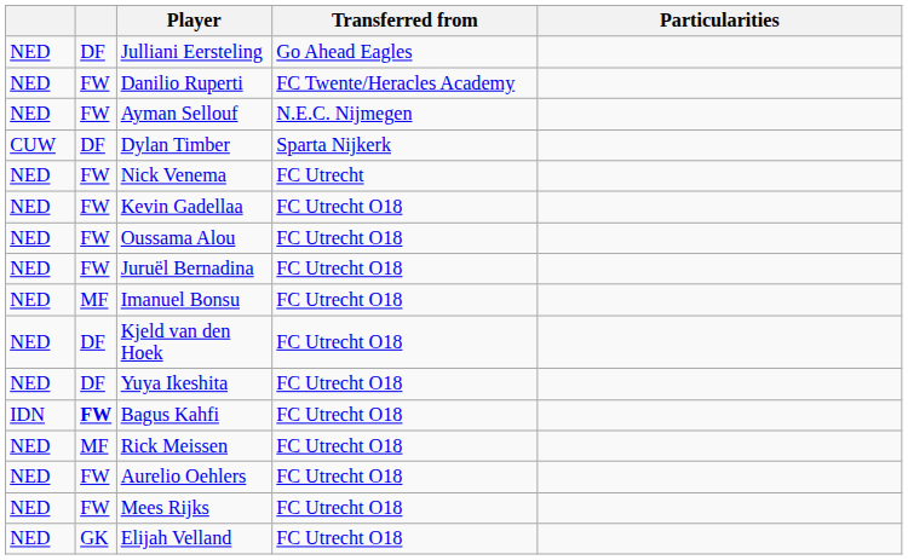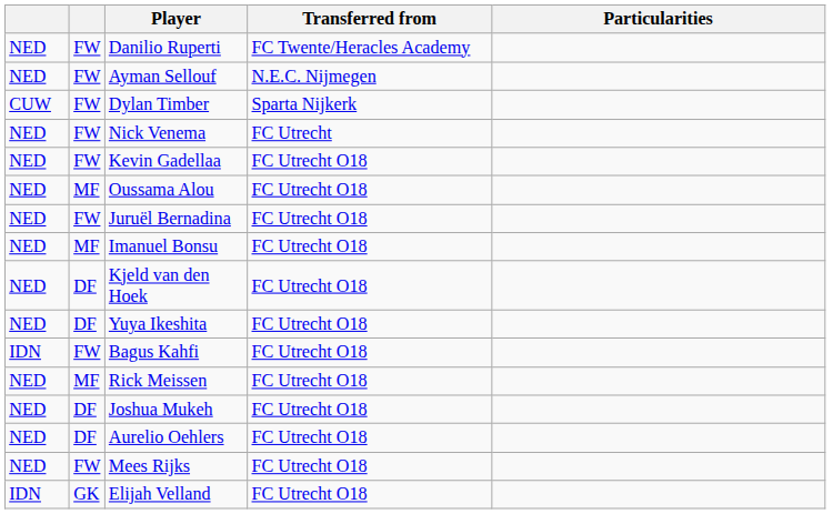 <table class="wikitable plainrowheaders sortable">
 <tr>
 <th style="width: 50px;"></th>
 <th style="width: 10px;"></th>
 <th style="width: 120px;">Player</th>
 <th style="width: 210px;">Transferred from</th>
 <th style="width: 290px;">Particularities</th>
-</tr>
-<tr>
-<td><strong></strong> <a href='#'>NED</a></td>
-<td><a href='#'>DF</a></td>
-<td><a href='#'>Julliani Eersteling</a></td>
-<td><strong></strong> <a href='#'>Go Ahead Eagles</a></td>
-<td></td>
 </tr>
 <tr>
 <td><strong></strong> <a href='#'>NED</a></td>
 <td><a href='#'>FW</a></td>
 <td><a href='#'>Danilio Ruperti</a></td>
 <td><strong></strong> <a href='#'>FC Twente/Heracles Academy</a></td>
 <td></td>
 </tr>
 <tr>
 <td><strong></strong> <a href='#'>NED</a></td>
 <td><a href='#'>FW</a></td>
 <td><a href='#'>Ayman Sellouf</a></td>
 <td><strong></strong> <a href='#'>N.E.C. Nijmegen</a></td>
 <td></td>
 </tr>
 <tr>
 <td><strong></strong> <a href='#'>CUW</a></td>
-<td><a href='#'>DF</a></td>
+<td><a href='#'>FW</a></td>
 <td><a href='#'>Dylan Timber</a></td>
 <td><strong></strong> <a href='#'>Sparta Nijkerk</a></td>
 <td></td>
 </tr>
 <tr>
 <td><strong></strong> <a href='#'>NED</a></td>
 <td><a href='#'>FW</a></td>
 <td><a href='#'>Nick Venema</a></td>
 <td><strong></strong> <a href='#'>FC Utrecht</a></td>
 <td></td>
 </tr>
 <tr>
 <td><strong></strong> <a href='#'>NED</a></td>
 <td><a href='#'>FW</a></td>
 <td><a href='#'>Kevin Gadellaa</a></td>
 <td><strong></strong> <a href='#'>FC Utrecht O18</a></td>
 <td></td>
 </tr>
 <tr>
 <td><strong></strong> <a href='#'>NED</a></td>
-<td><a href='#'>FW</a></td>
+<td><a href='#'>MF</a></td>
 <td><a href='#'>Oussama Alou</a></td>
 <td><strong></strong> <a href='#'>FC Utrecht O18</a></td>
 <td></td>
 </tr>
 <tr>
 <td><strong></strong> <a href='#'>NED</a></td>
 <td><a href='#'>FW</a></td>
 <td><a href='#'>Juruël Bernadina</a></td>
 <td><strong></strong> <a href='#'>FC Utrecht O18</a></td>
 <td></td>
 </tr>
 <tr>
 <td><strong></strong> <a href='#'>NED</a></td>
 <td><a href='#'>MF</a></td>
 <td><a href='#'>Imanuel Bonsu</a></td>
 <td><strong></strong> <a href='#'>FC Utrecht O18</a></td>
 <td></td>
 </tr>
 <tr>
 <td><strong></strong> <a href='#'>NED</a></td>
 <td><a href='#'>DF</a></td>
 <td><a href='#'>Kjeld van den Hoek</a></td>
 <td><strong></strong> <a href='#'>FC Utrecht O18</a></td>
 <td></td>
 </tr>
 <tr>
 <td><strong></strong> <a href='#'>NED</a></td>
 <td><a href='#'>DF</a></td>
 <td><a href='#'>Yuya Ikeshita</a></td>
 <td><strong></strong> <a href='#'>FC Utrecht O18</a></td>
 <td></td>
 </tr>
 <tr>
 <td><strong></strong> <a href='#'>IDN</a></td>
-<td><strong><a href='#'>FW</a></strong></td>
+<td><a href='#'>FW</a></td>
 <td><a href='#'>Bagus Kahfi</a></td>
 <td><strong></strong> <a href='#'>FC Utrecht O18</a></td>
 <td></td>
 </tr>
 <tr>
 <td><strong></strong> <a href='#'>NED</a></td>
 <td><a href='#'>MF</a></td>
 <td><a href='#'>Rick Meissen</a></td>
 <td><strong></strong> <a href='#'>FC Utrecht O18</a></td>
 <td></td>
 </tr>
 <tr>
 <td><strong></strong> <a href='#'>NED</a></td>
-<td><a href='#'>FW</a></td>
+<td><a href='#'>DF</a></td>
+<td><a href='#'>Joshua Mukeh</a></td>
+<td><strong></strong> <a href='#'>FC Utrecht O18</a></td>
+<td></td>
+</tr>
+<tr>
+<td><strong></strong> <a href='#'>NED</a></td>
+<td><a href='#'>DF</a></td>
 <td><a href='#'>Aurelio Oehlers</a></td>
 <td><strong></strong> <a href='#'>FC Utrecht O18</a></td>
 <td></td>
 </tr>
 <tr>
 <td><strong></strong> <a href='#'>NED</a></td>
 <td><a href='#'>FW</a></td>
 <td><a href='#'>Mees Rijks</a></td>
 <td><strong></strong> <a href='#'>FC Utrecht O18</a></td>
 <td></td>
 </tr>
 <tr>
-<td><strong></strong> <a href='#'>NED</a></td>
+<td><strong></strong> <a href='#'>IDN</a></td>
 <td><a href='#'>GK</a></td>
 <td><a href='#'>Elijah Velland</a></td>
 <td><strong></strong> <a href='#'>FC Utrecht O18</a></td>
 <td></td>
 </tr>
 </table>
